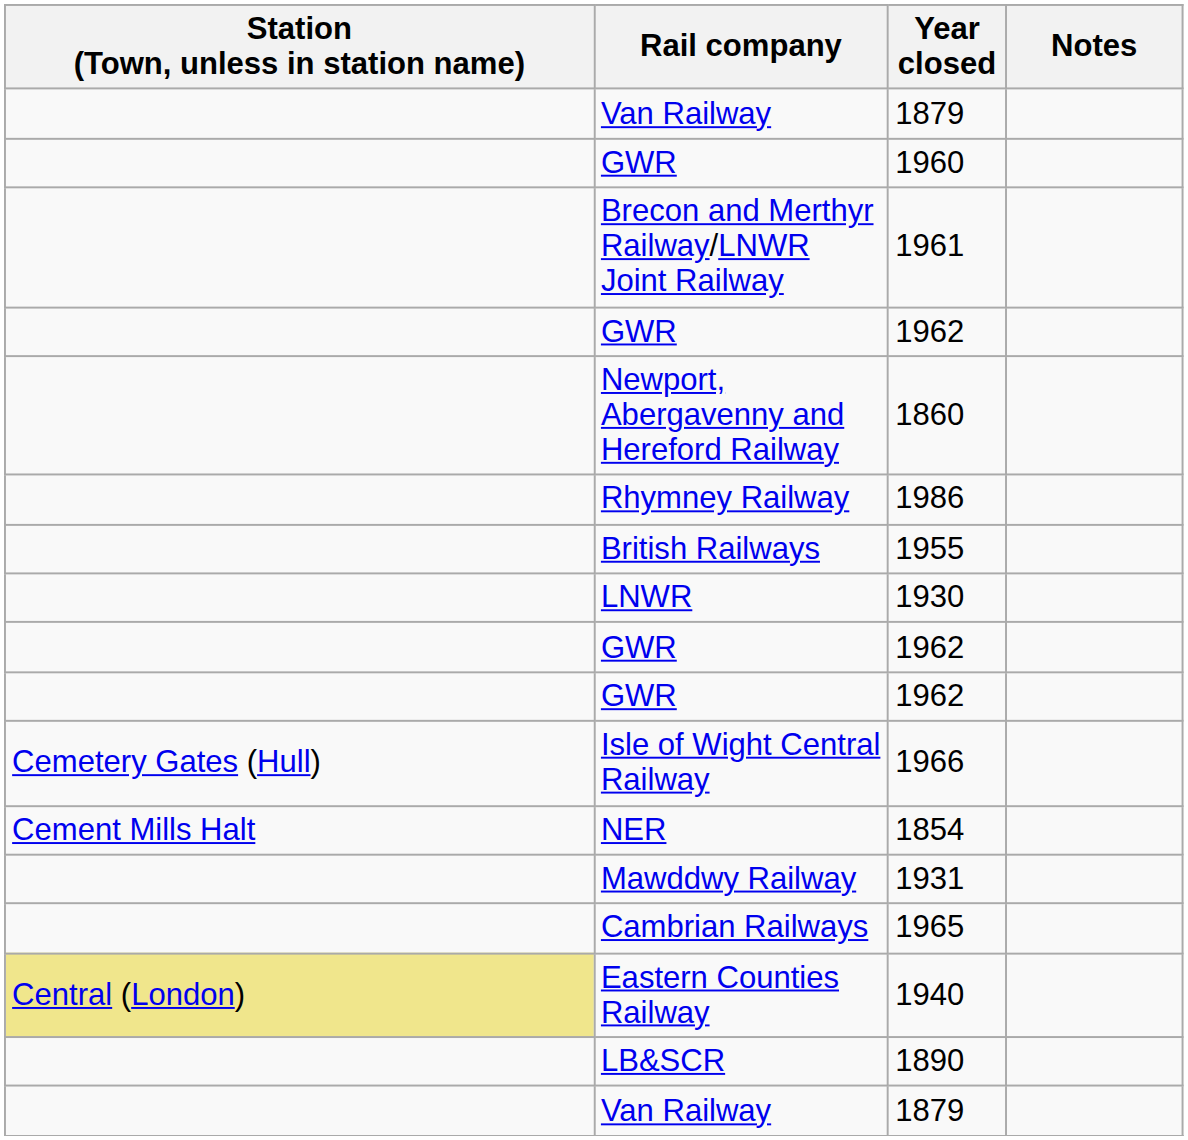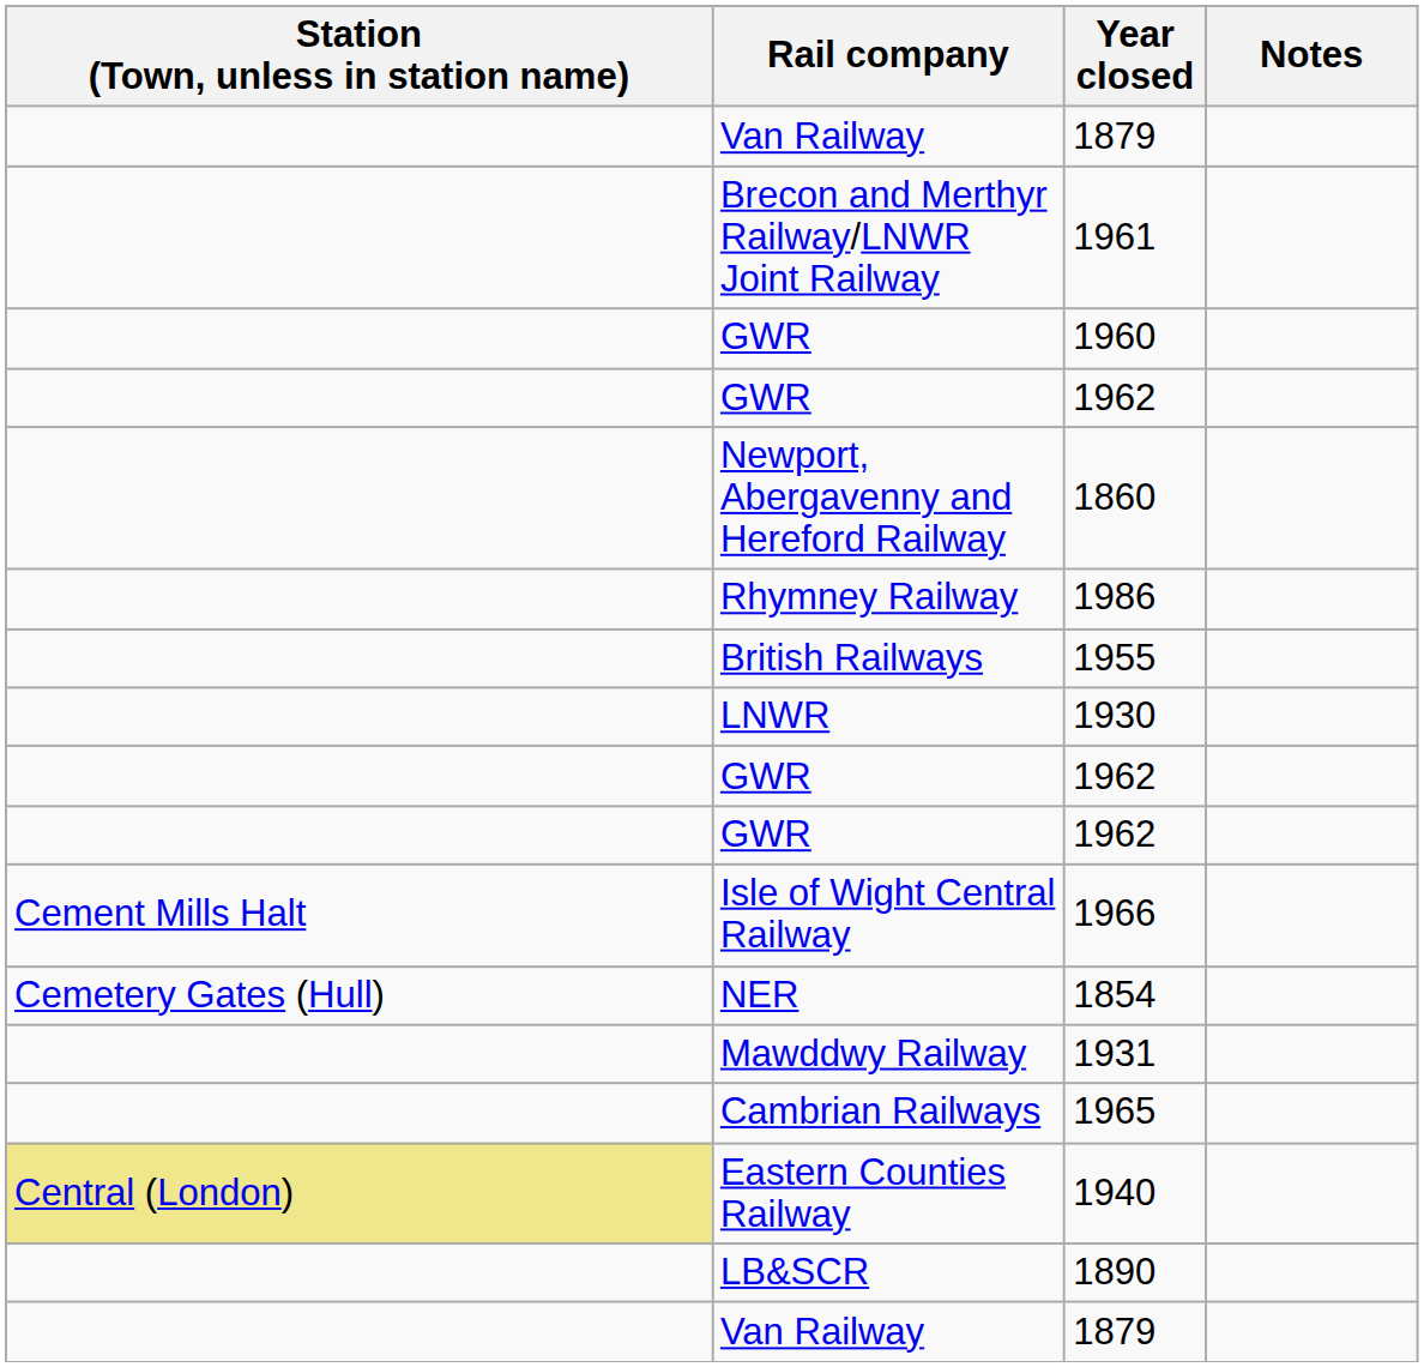 <table class="wikitable sortable">
 <tr>
 <th style="width:50%">Station<br>(Town, unless in station name)</th>
 <th style="width:25%">Rail company</th>
 <th style="width:10%">Year closed</th>
 <th style="width:20%">Notes</th>
 </tr>
 <tr>
 <td></td>
 <td><a href='#'>Van Railway</a></td>
 <td>1879</td>
 <td></td>
 </tr>
 <tr>
 <td></td>
-<td><a href='#'>GWR</a></td>
-<td>1960</td>
+<td><a href='#'>Brecon and Merthyr Railway</a>/<a href='#'>LNWR</a> <a href='#'>Joint Railway</a></td>
+<td>1961</td>
 <td></td>
 </tr>
 <tr>
 <td></td>
-<td><a href='#'>Brecon and Merthyr Railway</a>/<a href='#'>LNWR</a> <a href='#'>Joint Railway</a></td>
-<td>1961</td>
+<td><a href='#'>GWR</a></td>
+<td>1960</td>
 <td></td>
 </tr>
 <tr>
 <td></td>
 <td><a href='#'>GWR</a></td>
 <td>1962</td>
 <td></td>
 </tr>
 <tr>
 <td></td>
 <td><a href='#'>Newport, Abergavenny and Hereford Railway</a></td>
 <td>1860</td>
 <td></td>
 </tr>
 <tr>
 <td></td>
 <td><a href='#'>Rhymney Railway</a></td>
 <td>1986</td>
 <td></td>
 </tr>
 <tr>
 <td></td>
 <td><a href='#'>British Railways</a></td>
 <td>1955</td>
 <td></td>
 </tr>
 <tr>
 <td></td>
 <td><a href='#'>LNWR</a></td>
 <td>1930</td>
 <td></td>
 </tr>
 <tr>
 <td></td>
 <td><a href='#'>GWR</a></td>
 <td>1962</td>
 <td></td>
 </tr>
 <tr>
 <td></td>
 <td><a href='#'>GWR</a></td>
 <td>1962</td>
 <td></td>
 </tr>
 <tr>
-<td><a href='#'>Cemetery Gates</a> (<a href='#'>Hull</a>)</td>
+<td><a href='#'>Cement Mills Halt</a></td>
 <td><a href='#'>Isle of Wight Central Railway</a></td>
 <td>1966</td>
 <td></td>
 </tr>
 <tr>
-<td><a href='#'>Cement Mills Halt</a></td>
+<td><a href='#'>Cemetery Gates</a> (<a href='#'>Hull</a>)</td>
 <td><a href='#'>NER</a></td>
 <td>1854</td>
 <td></td>
 </tr>
 <tr>
 <td></td>
 <td><a href='#'>Mawddwy Railway</a></td>
 <td>1931</td>
 <td></td>
 </tr>
 <tr>
 <td></td>
 <td><a href='#'>Cambrian Railways</a></td>
 <td>1965</td>
 <td></td>
 </tr>
 <tr>
 <td style="background: khaki;"><a href='#'>Central</a> (<a href='#'>London</a>)</td>
 <td><a href='#'>Eastern Counties Railway</a></td>
 <td>1940</td>
 <td></td>
 </tr>
 <tr>
 <td></td>
 <td><a href='#'>LB&SCR</a></td>
 <td>1890</td>
 <td></td>
 </tr>
 <tr>
 <td></td>
 <td><a href='#'>Van Railway</a></td>
 <td>1879</td>
 <td></td>
 </tr>
 <tr>
 </tr>
 </table>
